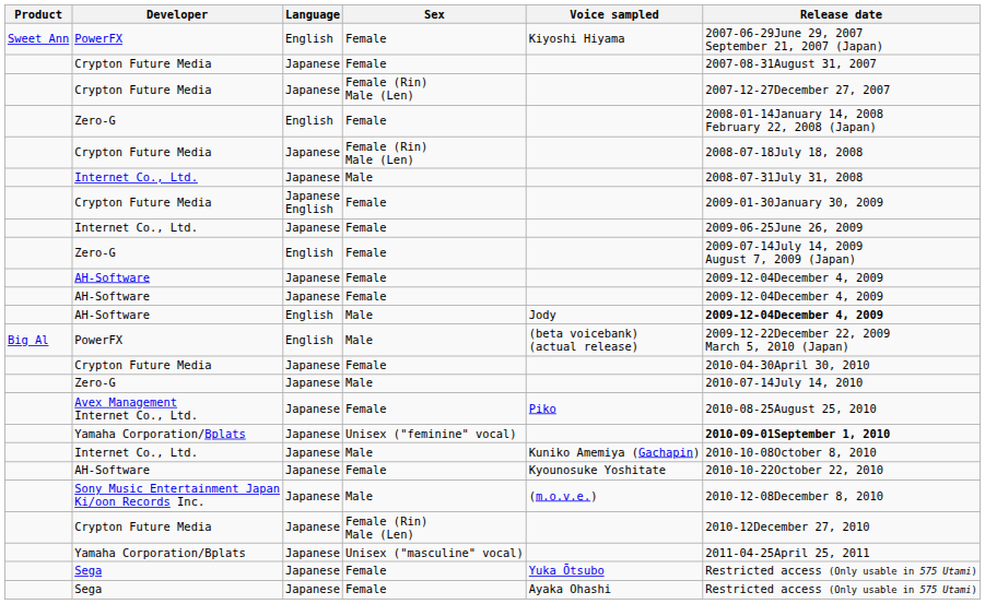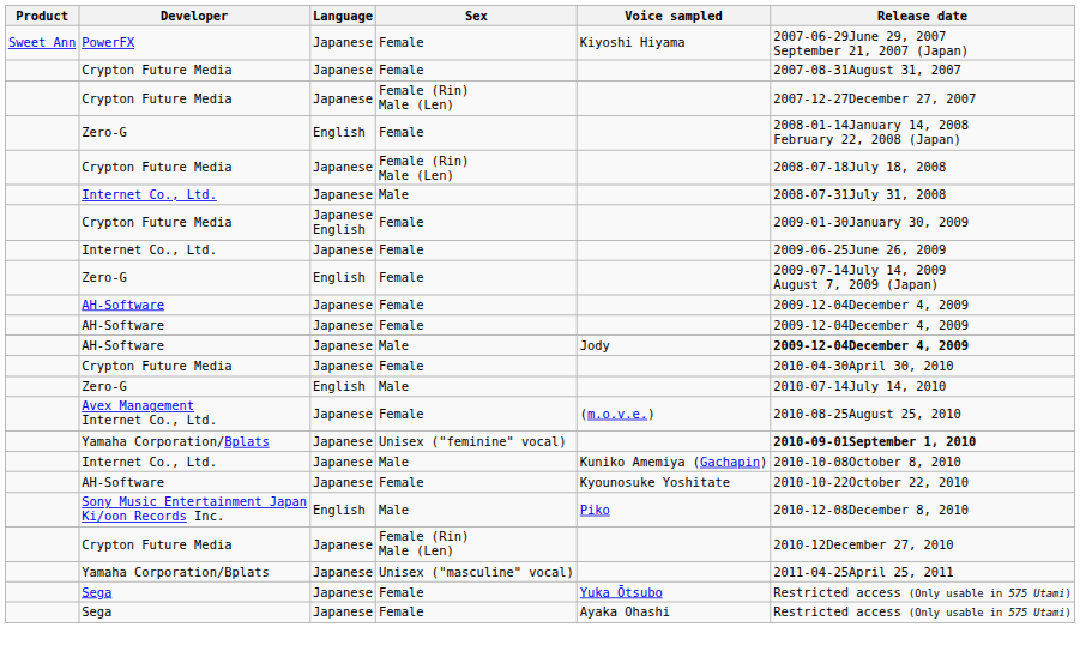 <table class="wikitable sortable">
 <tr>
 <th>Product</th>
 <th>Developer</th>
 <th>Language</th>
 <th>Sex</th>
 <th>Voice sampled</th>
 <th>Release date</th>
 </tr>
 <tr>
 <td><a href='#'>Sweet Ann</a></td>
 <td><a href='#'>PowerFX</a></td>
-<td>English</td>
+<td>Japanese</td>
 <td>Female</td>
 <td>Kiyoshi Hiyama</td>
 <td><span>2007-06-29</span>June 29, 2007<br>September 21, 2007 (Japan)</td>
 </tr>
 <tr>
 <td></td>
 <td>Crypton Future Media</td>
 <td>Japanese</td>
 <td>Female</td>
 <td></td>
 <td><span>2007-08-31</span>August 31, 2007</td>
 </tr>
 <tr>
 <td></td>
 <td>Crypton Future Media</td>
 <td>Japanese</td>
 <td>Female (Rin)<br>Male (Len)</td>
 <td></td>
 <td><span>2007-12-27</span>December 27, 2007</td>
 </tr>
 <tr>
 <td></td>
 <td>Zero-G</td>
 <td>English</td>
 <td>Female</td>
 <td></td>
 <td><span>2008-01-14</span>January 14, 2008<br>February 22, 2008 (Japan)</td>
 </tr>
 <tr>
 <td></td>
 <td>Crypton Future Media</td>
 <td>Japanese</td>
 <td>Female (Rin)<br>Male (Len)</td>
 <td></td>
 <td><span>2008-07-18</span>July 18, 2008</td>
 </tr>
 <tr>
 <td></td>
 <td><a href='#'>Internet Co., Ltd.</a></td>
 <td>Japanese</td>
 <td>Male</td>
 <td></td>
 <td><span>2008-07-31</span>July 31, 2008</td>
 </tr>
 <tr>
 <td></td>
 <td>Crypton Future Media</td>
 <td>Japanese<br>English</td>
 <td>Female</td>
 <td></td>
 <td><span>2009-01-30</span>January 30, 2009</td>
 </tr>
 <tr>
 <td></td>
 <td>Internet Co., Ltd.</td>
 <td>Japanese</td>
 <td>Female</td>
 <td></td>
 <td><span>2009-06-25</span>June 26, 2009</td>
 </tr>
 <tr>
 <td></td>
 <td>Zero-G</td>
 <td>English</td>
 <td>Female</td>
 <td></td>
 <td><span>2009-07-14</span>July 14, 2009<br>August 7, 2009 (Japan)</td>
 </tr>
 <tr>
 <td></td>
 <td><a href='#'>AH-Software</a></td>
 <td>Japanese</td>
 <td>Female</td>
 <td></td>
 <td><span>2009-12-04</span>December 4, 2009</td>
 </tr>
 <tr>
 <td></td>
 <td>AH-Software</td>
 <td>Japanese</td>
 <td>Female</td>
 <td></td>
 <td><span>2009-12-04</span>December 4, 2009</td>
 </tr>
 <tr>
 <td></td>
 <td>AH-Software</td>
-<td>English</td>
+<td>Japanese</td>
 <td>Male</td>
 <td>Jody</td>
 <td><strong><span>2009-12-04</span>December 4, 2009</strong></td>
-</tr>
-<tr>
-<td><a href='#'>Big Al</a></td>
-<td>PowerFX</td>
-<td>English</td>
-<td>Male</td>
-<td> (beta voicebank)<br> (actual release)</td>
-<td><span>2009-12-22</span>December 22, 2009<br>March 5, 2010 (Japan)</td>
 </tr>
 <tr>
 <td></td>
 <td>Crypton Future Media</td>
 <td>Japanese</td>
 <td>Female</td>
 <td></td>
 <td><span>2010-04-30</span>April 30, 2010</td>
 </tr>
 <tr>
 <td></td>
 <td>Zero-G</td>
-<td>Japanese</td>
+<td>English</td>
 <td>Male</td>
 <td></td>
 <td><span>2010-07-14</span>July 14, 2010</td>
 </tr>
 <tr>
 <td></td>
 <td><a href='#'>Avex Management</a><br>Internet Co., Ltd.<br></td>
 <td>Japanese</td>
 <td>Female</td>
-<td><a href='#'>Piko</a></td>
+<td> (<a href='#'>m.o.v.e.</a>)</td>
 <td><span>2010-08-25</span>August 25, 2010</td>
 </tr>
 <tr>
 <td></td>
 <td>Yamaha Corporation/<a href='#'>Bplats</a></td>
 <td>Japanese</td>
 <td>Unisex ("feminine" vocal)</td>
 <td></td>
 <td><strong><span>2010-09-01</span>September 1, 2010</strong></td>
 </tr>
 <tr>
 <td></td>
 <td>Internet Co., Ltd.</td>
 <td>Japanese</td>
 <td>Male</td>
 <td>Kuniko Amemiya (<a href='#'>Gachapin</a>)</td>
 <td><span>2010-10-08</span>October 8, 2010</td>
 </tr>
 <tr>
 <td></td>
 <td>AH-Software</td>
 <td>Japanese</td>
 <td>Female</td>
 <td>Kyounosuke Yoshitate</td>
 <td><span>2010-10-22</span>October 22, 2010</td>
 </tr>
 <tr>
 <td></td>
 <td><a href='#'>Sony Music Entertainment Japan</a><br><a href='#'>Ki/oon Records</a> Inc.</td>
-<td>Japanese</td>
+<td>English</td>
 <td>Male</td>
-<td> (<a href='#'>m.o.v.e.</a>)</td>
+<td><a href='#'>Piko</a></td>
 <td><span>2010-12-08</span>December 8, 2010</td>
 </tr>
 <tr>
 <td></td>
 <td>Crypton Future Media</td>
 <td>Japanese</td>
 <td>Female (Rin)<br>Male (Len)</td>
 <td></td>
 <td><span>2010-12</span>December 27, 2010</td>
 </tr>
 <tr>
 <td></td>
 <td>Yamaha Corporation/Bplats</td>
 <td>Japanese</td>
 <td>Unisex ("masculine" vocal)</td>
 <td></td>
 <td><span>2011-04-25</span>April 25, 2011</td>
 </tr>
 <tr>
 <td></td>
 <td><a href='#'>Sega</a></td>
 <td>Japanese</td>
 <td>Female</td>
 <td><a href='#'>Yuka Ōtsubo</a></td>
 <td>Restricted access <small>(Only usable in <em>575 Utami</em>)</small></td>
 </tr>
 <tr>
 <td></td>
 <td>Sega</td>
 <td>Japanese</td>
 <td>Female</td>
 <td>Ayaka Ohashi</td>
 <td>Restricted access <small>(Only usable in <em>575 Utami</em>)</small></td>
 </tr>
 </table>
